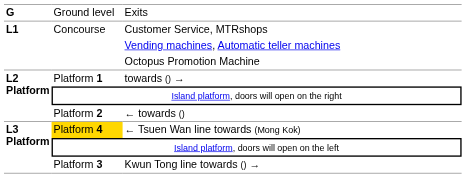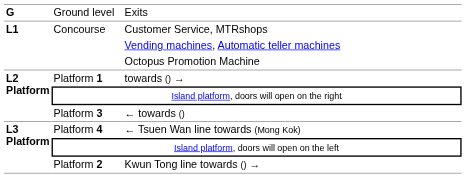 <table border=0 cellspacing=0 cellpadding=3>
 <tr>
 <td style="border-bottom:solid 1px gray;border-top:solid 1px gray;width:50px;vertical-align:top;"><strong>G</strong></td>
 <td style="border-top:solid 1px gray;border-bottom:solid 1px gray;width:100px;vertical-align:top;">Ground level</td>
 <td style="border-top:solid 1px gray;border-bottom:solid 1px gray;width:500px;vertical-align:top;">Exits</td>
 </tr>
 <tr>
 <td style="border-bottom:solid 1px gray;vertical-align:top;" rowspan=3><strong>L1</strong></td>
 <td style="border-bottom:solid 1px gray;vertical-align:top;" rowspan=3>Concourse</td>
 <td>Customer Service, MTRshops</td>
 </tr>
 <tr>
 <td><a href='#'>Vending machines</a>, <a href='#'>Automatic teller machines</a></td>
 </tr>
 <tr>
 <td style="border-bottom:solid 1px gray;">Octopus Promotion Machine</td>
 </tr>
 <tr>
 <td style="border-bottom:solid 1px gray;vertical-align:top;" rowspan=3><strong>L2<br>Platform</strong></td>
 <td>Platform <span><strong>1</strong></span></td>
 <td>  towards  <small>()</small> →</td>
 </tr>
 <tr>
 <td style="border-top:solid 2px black;border-right:solid 2px black;border-left:solid 2px black;border-bottom:solid 2px black;text-align:center;" colspan=2><small><a href='#'>Island platform</a>, doors will open on the right</small></td>
 </tr>
 <tr>
-<td style="border-bottom:solid 1px gray;">Platform <span><strong>2</strong></span></td>
+<td style="border-bottom:solid 1px gray;">Platform <span><strong>3</strong></span></td>
 <td style="border-bottom:solid 1px gray;">←  towards  <small>()</small></td>
 </tr>
 <tr>
 <td style="border-bottom:solid 1px gray;vertical-align:top;" rowspan=4><strong>L3<br>Platform</strong></td>
-<td style="background: gold;">Platform <span><strong>4</strong></span></td>
+<td>Platform <span><strong>4</strong></span></td>
 <td>←  Tsuen Wan line towards  <small>(Mong Kok)</small></td>
 </tr>
 <tr>
 <td style="border-top:solid 2px black;border-right:solid 2px black;border-left:solid 2px black;border-bottom:solid 2px black;text-align:center;" colspan=2><small><a href='#'>Island platform</a>, doors will open on the left</small></td>
 </tr>
 <tr>
-<td style="border-bottom:solid 1px gray;">Platform <span><strong>3</strong></span></td>
+<td style="border-bottom:solid 1px gray;">Platform <span><strong>2</strong></span></td>
 <td style="border-bottom:solid 1px gray;">  Kwun Tong line towards  <small>()</small> →</td>
 </tr>
 </table>
